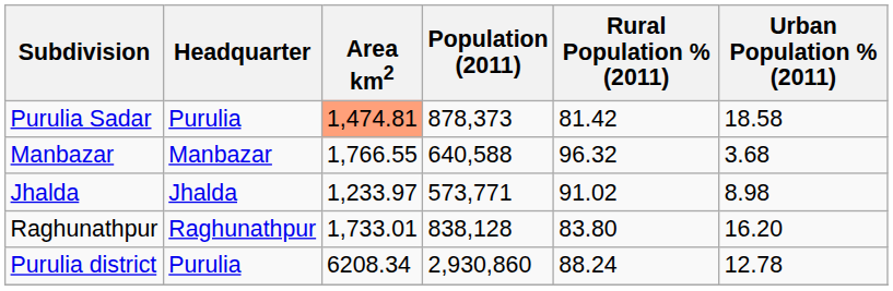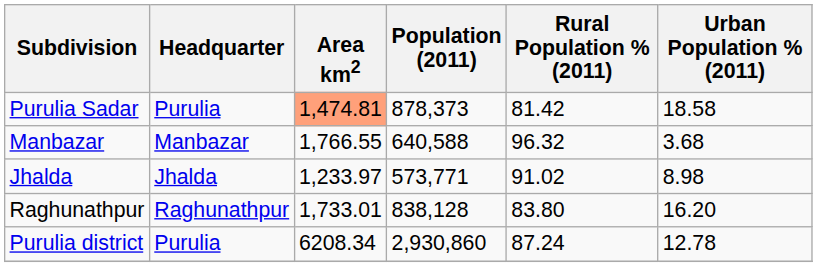 <table class="wikitable sortable">
 <tr>
 <th>Subdivision</th>
 <th>Headquarter</th>
 <th><br>Area<br>km<sup>2</sup></th>
 <th>Population<br>(2011)</th>
 <th>Rural Population %<br>(2011)</th>
 <th>Urban Population % <br>(2011)</th>
 </tr>
 <tr>
 <td><a href='#'>Purulia Sadar</a></td>
 <td><a href='#'>Purulia</a></td>
 <td style="background: lightsalmon;">1,474.81</td>
 <td>878,373</td>
 <td>81.42</td>
 <td>18.58</td>
 </tr>
 <tr>
 <td><a href='#'>Manbazar</a></td>
 <td><a href='#'>Manbazar</a></td>
 <td>1,766.55</td>
 <td>640,588</td>
 <td>96.32</td>
 <td>3.68</td>
 </tr>
 <tr>
 <td><a href='#'>Jhalda</a></td>
 <td><a href='#'>Jhalda</a></td>
 <td>1,233.97</td>
 <td>573,771</td>
 <td>91.02</td>
 <td>8.98</td>
 </tr>
 <tr>
 <td>Raghunathpur</td>
 <td><a href='#'>Raghunathpur</a></td>
 <td>1,733.01</td>
 <td>838,128</td>
 <td>83.80</td>
 <td>16.20</td>
 </tr>
 <tr>
 <td><a href='#'>Purulia district</a></td>
 <td><a href='#'>Purulia</a></td>
 <td>6208.34</td>
 <td>2,930,860</td>
-<td>88.24</td>
+<td>87.24</td>
 <td>12.78</td>
 </tr>
 <tr>
 </tr>
 </table>
